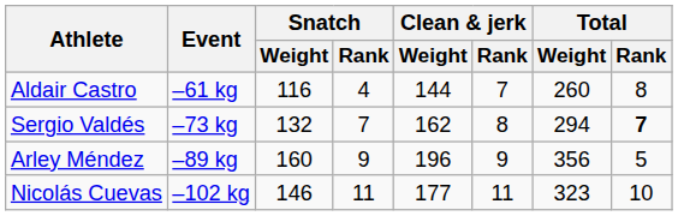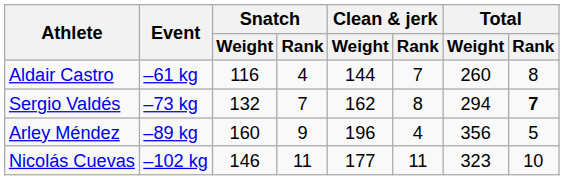 <table class=wikitable style=font-size:90%;text-align:center>
 <tr>
 <th rowspan=2>Athlete</th>
 <th rowspan=2>Event</th>
 <th colspan=2>Snatch</th>
 <th colspan=2>Clean & jerk</th>
 <th colspan=2>Total</th>
 </tr>
 <tr style=font-size:95%>
 <th>Weight</th>
 <th>Rank</th>
 <th>Weight</th>
 <th>Rank</th>
 <th>Weight</th>
 <th>Rank</th>
 </tr>
 <tr>
 <td align=left><a href='#'>Aldair Castro</a></td>
 <td align=left><a href='#'>–61 kg</a></td>
 <td>116</td>
 <td>4</td>
 <td>144</td>
 <td>7</td>
 <td>260</td>
 <td>8</td>
 </tr>
 <tr>
 <td align=left><a href='#'>Sergio Valdés</a></td>
 <td align=left><a href='#'>–73 kg</a></td>
 <td>132</td>
 <td>7</td>
 <td>162</td>
 <td>8</td>
 <td>294</td>
 <td><strong>7</strong></td>
 </tr>
 <tr>
 <td align=left><a href='#'>Arley Méndez</a></td>
 <td align=left><a href='#'>–89 kg</a></td>
 <td>160</td>
 <td>9</td>
 <td>196</td>
-<td>9</td>
+<td>4</td>
 <td>356</td>
 <td>5</td>
 </tr>
 <tr>
 <td align=left><a href='#'>Nicolás Cuevas</a></td>
 <td align=left><a href='#'>–102 kg</a></td>
 <td>146</td>
 <td>11</td>
 <td>177</td>
 <td>11</td>
 <td>323</td>
 <td>10</td>
 </tr>
 </table>
